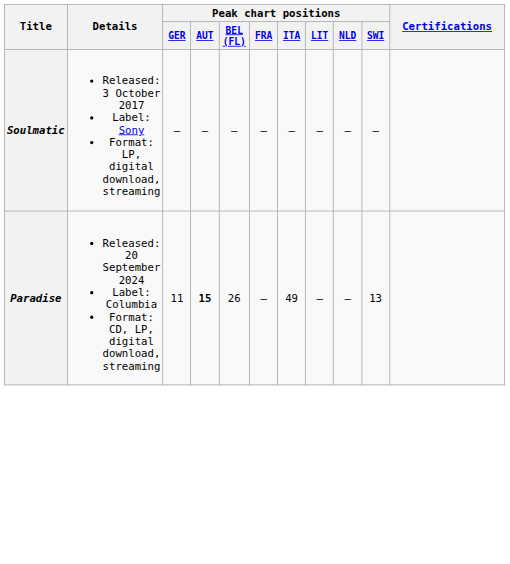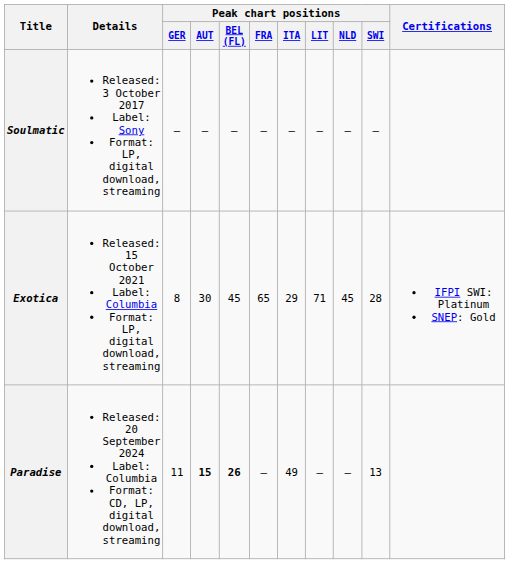 <table class="wikitable plainrowheaders" style="text-align:center">
 <tr>
 <th scope="col" rowspan="2">Title</th>
 <th scope="col" rowspan="2">Details</th>
 <th scope="col" colspan="8">Peak chart positions</th>
 <th scope="col" rowspan="2" style="width:12em;"><a href='#'>Certifications</a></th>
 </tr>
 <tr>
 <th scope="col" style="width:3em;font-size:90%;"><a href='#'>GER</a><br></th>
 <th scope="col" style="width:3em;font-size:90%;"><a href='#'>AUT</a><br></th>
 <th scope="col" style="width:3em;font-size:90%;"><a href='#'>BEL<br>(FL)</a><br></th>
 <th scope="col" style="width:3em;font-size:90%;"><a href='#'>FRA</a><br></th>
 <th scope="col" style="width:3em;font-size:90%;"><a href='#'>ITA</a><br></th>
 <th scope="col" style="width:3em;font-size:90%;"><a href='#'>LIT</a><br></th>
 <th scope="col" style="width:3em;font-size:90%;"><a href='#'>NLD</a><br></th>
 <th scope="col" style="width:3em;font-size:90%;"><a href='#'>SWI</a><br></th>
 </tr>
 <tr>
 <th scope="row"><em>Soulmatic</em></th>
 <td><br><ul><li>Released: 3 October 2017</li><li>Label: <a href='#'>Sony</a></li><li>Format: LP, digital download, streaming</li></ul></td>
 <td>—</td>
 <td>—</td>
 <td>—</td>
 <td>—</td>
 <td>—</td>
 <td>—</td>
 <td>—</td>
 <td>—</td>
 <td></td>
 </tr>
 <tr>
+<th scope="row"><em>Exotica</em></th>
+<td><br><ul><li>Released: 15 October 2021</li><li>Label: <a href='#'>Columbia</a></li><li>Format: LP, digital download, streaming</li></ul></td>
+<td>8</td>
+<td>30</td>
+<td>45</td>
+<td>65</td>
+<td>29</td>
+<td>71</td>
+<td>45</td>
+<td>28</td>
+<td><br><ul><li><a href='#'>IFPI</a> SWI: Platinum</li><li><a href='#'>SNEP</a>: Gold</li></ul></td>
+</tr>
+<tr>
 <th scope="row"><em>Paradise</em></th>
 <td><br><ul><li>Released: 20 September 2024</li><li>Label: Columbia</li><li>Format: CD, LP, digital download, streaming</li></ul></td>
 <td>11</td>
 <td><strong>15</strong></td>
-<td>26</td>
+<td><strong>26</strong></td>
 <td>—</td>
 <td>49<br></td>
 <td>—</td>
 <td>—</td>
 <td>13</td>
 <td></td>
 </tr>
 </table>
